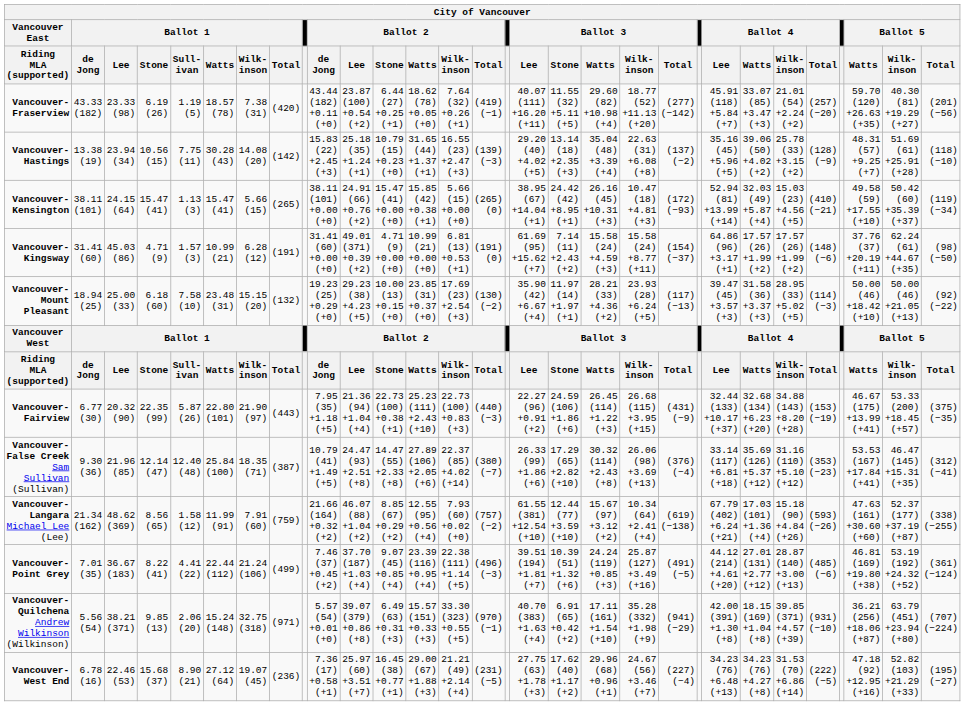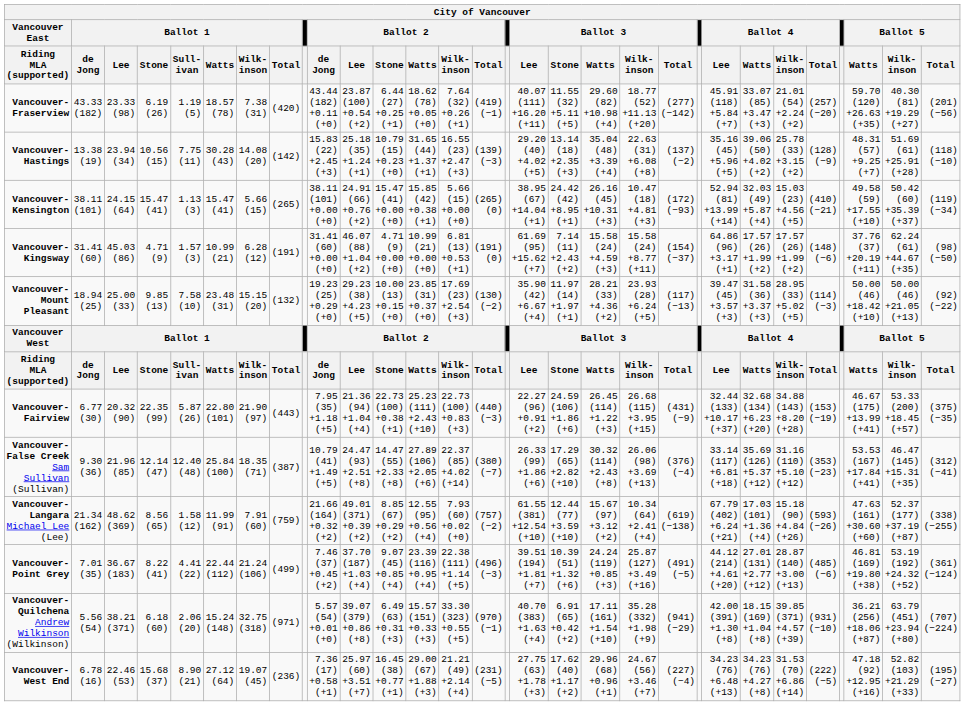 <table class="wikitable mw-collapsible mw-collapsed">
 <tr>
 <th colspan = "30">City of Vancouver</th>
 </tr>
 <tr>
 <th style="width:250px;">Vancouver East</th>
 <th colspan = "7">Ballot 1</th>
 <th scope="col" style="width: 1px;background:black"></th>
 <th colspan = "6">Ballot 2</th>
 <th scope="col" style="width: 1px;background:black"></th>
 <th colspan = "5">Ballot 3</th>
 <th scope="col" style="width: 1px;background:black"></th>
 <th colspan = "4">Ballot 4</th>
 <th scope="col" style="width: 1px;background:black"></th>
 <th colspan = "3">Ballot 5</th>
 </tr>
 <tr>
 <th>Riding<br>MLA (supported)</th>
 <th style="width:50px;">de Jong</th>
 <th style="width:50px;">Lee</th>
 <th style="width:50px;">Stone</th>
 <th style="width:50px;">Sull-ivan</th>
 <th style="width:50px;">Watts</th>
 <th style="width:50px;">Wilk-inson</th>
 <th style="width:50px;">Total</th>
 <th></th>
 <th style="width:50px;">de Jong</th>
 <th style="width:50px;">Lee</th>
 <th style="width:50px;">Stone</th>
 <th style="width:50px;">Watts</th>
 <th style="width:50px;">Wilk-inson</th>
 <th style="width:50px;">Total</th>
 <th></th>
 <th style="width:50px;">Lee</th>
 <th style="width:50px;">Stone</th>
 <th style="width:50px;">Watts</th>
 <th style="width:50px;">Wilk-inson</th>
 <th style="width:50px;">Total</th>
 <th></th>
 <th style="width:50px;">Lee</th>
 <th style="width:50px;">Watts</th>
 <th style="width:50px;">Wilk-inson</th>
 <th style="width:50px;">Total</th>
 <th></th>
 <th style="width:50px;">Watts</th>
 <th style="width:50px;">Wilk-inson</th>
 <th style="width:50px;">Total</th>
 </tr>
 <tr style="text-align:right;">
 <td><strong>Vancouver-Fraserview</strong></td>
 <td>43.33<br>(182)</td>
 <td>23.33<br>(98)</td>
 <td>6.19<br>(26)</td>
 <td>1.19<br>(5)</td>
 <td>18.57<br>(78)</td>
 <td>7.38<br>(31)</td>
 <td>(420)</td>
 <td></td>
 <td>43.44<br>(182)<br>+0.11<br>(+0)</td>
 <td>23.87<br>(100)<br>+0.54<br>(+2)</td>
 <td>6.44<br>(27)<br>+0.25<br>(+1)</td>
 <td>18.62<br>(78)<br>+0.05<br>(+0)</td>
 <td>7.64<br>(32)<br>+0.26<br>(+1)</td>
 <td>(419)<br>(−1)</td>
 <td></td>
 <td>40.07<br>(111)<br>+16.20<br>(+11)</td>
 <td>11.55<br>(32)<br>+5.11<br>(+5)</td>
 <td>29.60<br>(82)<br>+10.98<br>(+4)</td>
 <td>18.77<br>(52)<br>+11.13<br>(+20)</td>
 <td>(277)<br>(−142)</td>
 <td></td>
 <td>45.91<br>(118)<br>+5.84<br>(+7)</td>
 <td>33.07<br>(85)<br>+3.47<br>(+3)</td>
 <td>21.01<br>(54)<br>+2.24<br>(+2)</td>
 <td>(257)<br>(−20)</td>
 <td></td>
 <td>59.70<br>(120)<br>+26.63<br>(+35)</td>
 <td>40.30<br>(81)<br>+19.29<br>(+27)</td>
 <td>(201)<br>(−56)</td>
 </tr>
 <tr style="text-align:right;">
 <td><strong>Vancouver-Hastings</strong></td>
 <td>13.38<br>(19)</td>
 <td>23.94<br>(34)</td>
 <td>10.56<br>(15)</td>
 <td>7.75<br>(11)</td>
 <td>30.28<br>(43)</td>
 <td>14.08<br>(20)</td>
 <td>(142)</td>
 <td></td>
 <td>15.83<br>(22)<br>+2.45<br>(+3)</td>
 <td>25.18<br>(35)<br>+1.24<br>(+1)</td>
 <td>10.79<br>(15)<br>+0.23<br>(+0)</td>
 <td>31.65<br>(44)<br>+1.37<br>(+1)</td>
 <td>16.55<br>(23)<br>+2.47<br>(+3)</td>
 <td>(139)<br>(−3)</td>
 <td></td>
 <td>29.20<br>(40)<br>+4.02<br>(+5)</td>
 <td>13.14<br>(18)<br>+2.35<br>(+3)</td>
 <td>35.04<br>(48)<br>+3.39<br>(+4)</td>
 <td>22.63<br>(31)<br>+6.08<br>(+8)</td>
 <td>(137)<br>(−2)</td>
 <td></td>
 <td>35.16<br>(45)<br>+5.96<br>(+5)</td>
 <td>39.06<br>(50)<br>+4.02<br>(+2)</td>
 <td>25.78<br>(33)<br>+3.15<br>(+2)</td>
 <td>(128)<br>(−9)</td>
 <td></td>
 <td>48.31<br>(57)<br>+9.25<br>(+7)</td>
 <td>51.69<br>(61)<br>+25.91<br>(+28)</td>
 <td>(118)<br>(−10)</td>
 </tr>
 <tr style="text-align:right;">
 <td><strong>Vancouver-Kensington</strong></td>
 <td>38.11<br>(101)</td>
 <td>24.15<br>(64)</td>
 <td>15.47<br>(41)</td>
 <td>1.13<br>(3)</td>
 <td>15.47<br>(41)</td>
 <td>5.66<br>(15)</td>
 <td>(265)</td>
 <td></td>
 <td>38.11<br>(101)<br>+0.00<br>(+0)</td>
 <td>24.91<br>(66)<br>+0.76<br>(+2)</td>
 <td>15.47<br>(41)<br>+0.00<br>(+0)</td>
 <td>15.85<br>(42)<br>+0.38<br>(+1)</td>
 <td>5.66<br>(15)<br>+0.00<br>(+0)</td>
 <td>(265)<br>(0)</td>
 <td></td>
 <td>38.95<br>(67)<br>+14.04<br>(+1)</td>
 <td>24.42<br>(42)<br>+8.95<br>(+1)</td>
 <td>26.16<br>(45)<br>+10.31<br>(+3)</td>
 <td>10.47<br>(18)<br>+4.81<br>(+3)</td>
 <td>(172)<br>(−93)</td>
 <td></td>
 <td>52.94<br>(81)<br>+13.99<br>(+14)</td>
 <td>32.03<br>(49)<br>+5.87<br>(+4)</td>
 <td>15.03<br>(23)<br>+4.56<br>(+5)</td>
 <td>(410)<br>(−21)</td>
 <td></td>
 <td>49.58<br>(59)<br>+17.55<br>(+10)</td>
 <td>50.42<br>(60)<br>+35.39<br>(+37)</td>
 <td>(119)<br>(−34)</td>
 </tr>
 <tr style="text-align:right;">
 <td><strong>Vancouver-Kingsway</strong></td>
 <td>31.41<br>(60)</td>
 <td>45.03<br>(86)</td>
 <td>4.71<br>(9)</td>
 <td>1.57<br>(3)</td>
 <td>10.99<br>(21)</td>
 <td>6.28<br>(12)</td>
 <td>(191)</td>
 <td></td>
 <td>31.41<br>(60)<br>+0.00<br>(+0)</td>
-<td>49.01<br>(371)<br>+0.39<br>(+2)</td>
+<td>46.07<br>(88)<br>+1.04<br>(+2)</td>
 <td>4.71<br>(9)<br>+0.00<br>(+0)</td>
 <td>10.99<br>(21)<br>+0.00<br>(+0)</td>
 <td>6.81<br>(13)<br>+0.53<br>(+1)</td>
 <td>(191)<br>(0)</td>
 <td></td>
 <td>61.69<br>(95)<br>+15.62<br>(+7)</td>
 <td>7.14<br>(11)<br>+2.43<br>(+2)</td>
 <td>15.58<br>(24)<br>+4.59<br>(+3)</td>
 <td>15.58<br>(24)<br>+8.77<br>(+11)</td>
 <td>(154)<br>(−37)</td>
 <td></td>
 <td>64.86<br>(96)<br>+3.17<br>(+1)</td>
 <td>17.57<br>(26)<br>+1.99<br>(+2)</td>
 <td>17.57<br>(26)<br>+1.99<br>(+2)</td>
 <td>(148)<br>(−6)</td>
 <td></td>
 <td>37.76<br>(37)<br>+20.19<br>(+11)</td>
 <td>62.24<br>(61)<br>+44.67<br>(+35)</td>
 <td>(98)<br>(−50)</td>
 </tr>
 <tr style="text-align:right;">
 <td><strong>Vancouver-Mount Pleasant</strong></td>
 <td>18.94<br>(25)</td>
 <td>25.00<br>(33)</td>
-<td>6.18<br>(60)</td>
+<td>9.85<br>(13)</td>
 <td>7.58<br>(10)</td>
 <td>23.48<br>(31)</td>
 <td>15.15<br>(20)</td>
 <td>(132)</td>
 <td></td>
 <td>19.23<br>(25)<br>+0.29<br>(+0)</td>
 <td>29.23<br>(38)<br>+4.23<br>(+5)</td>
 <td>10.00<br>(13)<br>+0.15<br>(+0)</td>
 <td>23.85<br>(31)<br>+0.37<br>(+0)</td>
 <td>17.69<br>(23)<br>+2.54<br>(+3)</td>
 <td>(130)<br>(−2)</td>
 <td></td>
 <td>35.90<br>(42)<br>+6.67<br>(+4)</td>
 <td>11.97<br>(14)<br>+1.97<br>(+1)</td>
 <td>28.21<br>(33)<br>+4.36<br>(+2)</td>
 <td>23.93<br>(28)<br>+6.24<br>(+5)</td>
 <td>(117)<br>(−13)</td>
 <td></td>
 <td>39.47<br>(45)<br>+3.57<br>(+3)</td>
 <td>31.58<br>(36)<br>+3.37<br>(+3)</td>
 <td>28.95<br>(33)<br>+5.02<br>(+5)</td>
 <td>(114)<br>(−3)</td>
 <td></td>
 <td>50.00<br>(46)<br>+18.42<br>(+10)</td>
 <td>50.00<br>(46)<br>+21.05<br>(+13)</td>
 <td>(92)<br>(−22)</td>
 </tr>
 <tr>
 <th style="width:250px;">Vancouver West</th>
 <th colspan = "7">Ballot 1</th>
 <th scope="col" style="width: 1px;background:black"></th>
 <th colspan = "6">Ballot 2</th>
 <th scope="col" style="width: 1px;background:black"></th>
 <th colspan = "5">Ballot 3</th>
 <th scope="col" style="width: 1px;background:black"></th>
 <th colspan = "4">Ballot 4</th>
 <th scope="col" style="width: 1px;background:black"></th>
 <th colspan = "3">Ballot 5</th>
 </tr>
 <tr>
 <th>Riding<br>MLA (supported)</th>
 <th style="width:50px;">de Jong</th>
 <th style="width:50px;">Lee</th>
 <th style="width:50px;">Stone</th>
 <th style="width:50px;">Sull-ivan</th>
 <th style="width:50px;">Watts</th>
 <th style="width:50px;">Wilk-inson</th>
 <th style="width:50px;">Total</th>
 <th></th>
 <th style="width:50px;">de Jong</th>
 <th style="width:50px;">Lee</th>
 <th style="width:50px;">Stone</th>
 <th style="width:50px;">Watts</th>
 <th style="width:50px;">Wilk-inson</th>
 <th style="width:50px;">Total</th>
 <th></th>
 <th style="width:50px;">Lee</th>
 <th style="width:50px;">Stone</th>
 <th style="width:50px;">Watts</th>
 <th style="width:50px;">Wilk-inson</th>
 <th style="width:50px;">Total</th>
 <th></th>
 <th style="width:50px;">Lee</th>
 <th style="width:50px;">Watts</th>
 <th style="width:50px;">Wilk-inson</th>
 <th style="width:50px;">Total</th>
 <th></th>
 <th style="width:50px;">Watts</th>
 <th style="width:50px;">Wilk-inson</th>
 <th style="width:50px;">Total</th>
 </tr>
 <tr style="text-align:right;">
 <td><strong>Vancouver-Fairview</strong></td>
 <td>6.77<br>(30)</td>
 <td>20.32<br>(90)</td>
 <td>22.35<br>(99)</td>
 <td>5.87<br>(26)</td>
 <td>22.80<br>(101)</td>
 <td>21.90<br>(97)</td>
 <td>(443)</td>
 <td></td>
 <td>7.95<br>(35)<br>+1.18<br>(+5)</td>
 <td>21.36<br>(94)<br>+1.04<br>(+4)</td>
 <td>22.73<br>(100)<br>+0.38<br>(+1)</td>
 <td>25.23<br>(111)<br>+2.43<br>(+10)</td>
 <td>22.73<br>(100)<br>+0.83<br>(+3)</td>
 <td>(440)<br>(−3)</td>
 <td></td>
 <td>22.27<br>(96)<br>+0.91<br>(+2)</td>
 <td>24.59<br>(106)<br>+1.86<br>(+6)</td>
 <td>26.45<br>(114)<br>+1.22<br>(+3)</td>
 <td>26.68<br>(115)<br>+3.95<br>(+15)</td>
 <td>(431)<br>(−9)</td>
 <td></td>
 <td>32.44<br>(133)<br>+10.17<br>(+37)</td>
 <td>32.68<br>(134)<br>+6.23<br>(+20)</td>
 <td>34.88<br>(143)<br>+8.20<br>(+28)</td>
 <td>(153)<br>(−19)</td>
 <td></td>
 <td>46.67<br>(175)<br>+13.99<br>(+41)</td>
 <td>53.33<br>(200)<br>+18.45<br>(+57)</td>
 <td>(375)<br>(−35)</td>
 </tr>
 <tr style="text-align:right;">
 <td><strong>Vancouver-False Creek</strong><br><a href='#'>Sam Sullivan</a> (Sullivan)</td>
 <td>9.30<br>(36)</td>
 <td>21.96<br>(85)</td>
 <td>12.14<br>(47)</td>
 <td>12.40<br>(48)</td>
 <td>25.84<br>(100)</td>
 <td>18.35<br>(71)</td>
 <td>(387)</td>
 <td></td>
 <td>10.79<br>(41)<br>+1.49<br>(+5)</td>
 <td>24.47<br>(93)<br>+2.51<br>(+8)</td>
 <td>14.47<br>(55)<br>+2.33<br>(+8)</td>
 <td>27.89<br>(106)<br>+2.05<br>(+6)</td>
 <td>22.37<br>(85)<br>+4.02<br>(+14)</td>
 <td>(380)<br>(−7)</td>
 <td></td>
 <td>26.33<br>(99)<br>+1.86<br>(+6)</td>
 <td>17.29<br>(65)<br>+2.82<br>(+10)</td>
 <td>30.32<br>(114)<br>+2.43<br>(+8)</td>
 <td>26.06<br>(98)<br>+3.69<br>(+13)</td>
 <td>(376)<br>(−4)</td>
 <td></td>
 <td>33.14<br>(117)<br>+6.81<br>(+18)</td>
 <td>35.69<br>(126)<br>+5.37<br>(+12)</td>
 <td>31.16<br>(110)<br>+5.10<br>(+12)</td>
 <td>(353)<br>(−23)</td>
 <td></td>
 <td>53.53<br>(167)<br>+17.84<br>(+41)</td>
 <td>46.47<br>(145)<br>+15.31<br>(+35)</td>
 <td>(312)<br>(−41)</td>
 </tr>
 <tr style="text-align:right;">
 <td><strong>Vancouver-Langara</strong><br><a href='#'>Michael Lee</a> (Lee)</td>
 <td>21.34<br>(162)</td>
 <td>48.62<br>(369)</td>
 <td>8.56<br>(65)</td>
 <td>1.58<br>(12)</td>
 <td>11.99<br>(91)</td>
 <td>7.91<br>(60)</td>
 <td>(759)</td>
 <td></td>
 <td>21.66<br>(164)<br>+0.32<br>(+2)</td>
-<td>46.07<br>(88)<br>+1.04<br>(+2)</td>
+<td>49.01<br>(371)<br>+0.39<br>(+2)</td>
 <td>8.85<br>(67)<br>+0.29<br>(+2)</td>
 <td>12.55<br>(95)<br>+0.56<br>(+4)</td>
 <td>7.93<br>(60)<br>+0.02<br>(+0)</td>
 <td>(757)<br>(−2)</td>
 <td></td>
 <td>61.55<br>(381)<br>+12.54<br>(+10)</td>
 <td>12.44<br>(77)<br>+3.59<br>(+10)</td>
 <td>15.67<br>(97)<br>+3.12<br>(+2)</td>
 <td>10.34<br>(64)<br>+2.41<br>(+4)</td>
 <td>(619)<br>(−138)</td>
 <td></td>
 <td>67.79<br>(402)<br>+6.24<br>(+21)</td>
 <td>17.03<br>(101)<br>+1.36<br>(+4)</td>
 <td>15.18<br>(90)<br>+4.84<br>(+26)</td>
 <td>(593)<br>(−26)</td>
 <td></td>
 <td>47.63<br>(161)<br>+30.60<br>(+60)</td>
 <td>52.37<br>(177)<br>+37.19<br>(+87)</td>
 <td>(338)<br>(−255)</td>
 </tr>
 <tr style="text-align:right;">
 <td><strong>Vancouver-Point Grey</strong></td>
 <td>7.01<br>(35)</td>
 <td>36.67<br>(183)</td>
 <td>8.22<br>(41)</td>
 <td>4.41<br>(22)</td>
 <td>22.44<br>(112)</td>
 <td>21.24<br>(106)</td>
 <td>(499)</td>
 <td></td>
 <td>7.46<br>(37)<br>+0.45<br>(+2)</td>
 <td>37.70<br>(187)<br>+1.03<br>(+4)</td>
 <td>9.07<br>(45)<br>+0.85<br>(+4)</td>
 <td>23.39<br>(116)<br>+0.95<br>(+4)</td>
 <td>22.38<br>(111)<br>+1.14<br>(+5)</td>
 <td>(496)<br>(−3)</td>
 <td></td>
 <td>39.51<br>(194)<br>+1.81<br>(+7)</td>
 <td>10.39<br>(51)<br>+1.32<br>(+6)</td>
 <td>24.24<br>(119)<br>+0.85<br>(+3)</td>
 <td>25.87<br>(127)<br>+3.49<br>(+16)</td>
 <td>(491)<br>(−5)</td>
 <td></td>
 <td>44.12<br>(214)<br>+4.61<br>(+20)</td>
 <td>27.01<br>(131)<br>+2.77<br>(+12)</td>
 <td>28.87<br>(140)<br>+3.00<br>(+13)</td>
 <td>(485)<br>(−6)</td>
 <td></td>
 <td>46.81<br>(169)<br>+19.80<br>(+38)</td>
 <td>53.19<br>(192)<br>+24.32<br>(+52)</td>
 <td>(361)<br>(−124)</td>
 </tr>
 <tr style="text-align:right;">
 <td><strong>Vancouver-Quilchena</strong><br><a href='#'>Andrew Wilkinson</a> (Wilkinson)</td>
 <td>5.56<br>(54)</td>
 <td>38.21<br>(371)</td>
-<td>9.85<br>(13)</td>
+<td>6.18<br>(60)</td>
 <td>2.06<br>(20)</td>
 <td>15.24<br>(148)</td>
 <td>32.75<br>(318)</td>
 <td>(971)</td>
 <td></td>
 <td>5.57<br>(54)<br>+0.01<br>(+0)</td>
 <td>39.07<br>(379)<br>+0.86<br>(+8)</td>
 <td>6.49<br>(63)<br>+0.31<br>(+3)</td>
 <td>15.57<br>(151)<br>+0.33<br>(+3)</td>
 <td>33.30<br>(323)<br>+0.55<br>(+5)</td>
 <td>(970)<br>(−1)</td>
 <td></td>
 <td>40.70<br>(383)<br>+1.63<br>(+4)</td>
 <td>6.91<br>(65)<br>+0.42<br>(+2)</td>
 <td>17.11<br>(161)<br>+1.54<br>(+10)</td>
 <td>35.28<br>(332)<br>+1.98<br>(+9)</td>
 <td>(941)<br>(−29)</td>
 <td></td>
 <td>42.00<br>(391)<br>+1.30<br>(+8)</td>
 <td>18.15<br>(169)<br>+1.04<br>(+8)</td>
 <td>39.85<br>(371)<br>+4.57<br>(+39)</td>
 <td>(931)<br>(−10)</td>
 <td></td>
 <td>36.21<br>(256)<br>+18.06<br>(+87)</td>
 <td>63.79<br>(451)<br>+23.94<br>(+80)</td>
 <td>(707)<br>(−224)</td>
 </tr>
 <tr style="text-align:right;">
 <td><strong>Vancouver-West End</strong></td>
 <td>6.78<br>(16)</td>
 <td>22.46<br>(53)</td>
 <td>15.68<br>(37)</td>
 <td>8.90<br>(21)</td>
 <td>27.12<br>(64)</td>
 <td>19.07<br>(45)</td>
 <td>(236)</td>
 <td></td>
 <td>7.36<br>(17)<br>+0.58<br>(+1)</td>
 <td>25.97<br>(60)<br>+3.51<br>(+7)</td>
 <td>16.45<br>(38)<br>+0.77<br>(+1)</td>
 <td>29.00<br>(67)<br>+1.88<br>(+3)</td>
 <td>21.21<br>(49)<br>+2.14<br>(+4)</td>
 <td>(231)<br>(−5)</td>
 <td></td>
 <td>27.75<br>(63)<br>+1.78<br>(+3)</td>
 <td>17.62<br>(40)<br>+1.17<br>(+2)</td>
 <td>29.96<br>(68)<br>+0.96<br>(+1)</td>
 <td>24.67<br>(56)<br>+3.46<br>(+7)</td>
 <td>(227)<br>(−4)</td>
 <td></td>
 <td>34.23<br>(76)<br>+6.48<br>(+13)</td>
 <td>34.23<br>(76)<br>+4.27<br>(+8)</td>
 <td>31.53<br>(70)<br>+6.86<br>(+14)</td>
 <td>(222)<br>(−5)</td>
 <td></td>
 <td>47.18<br>(92)<br>+12.95<br>(+16)</td>
 <td>52.82<br>(103)<br>+21.29<br>(+33)</td>
 <td>(195)<br>(−27)</td>
 </tr>
 </table>
